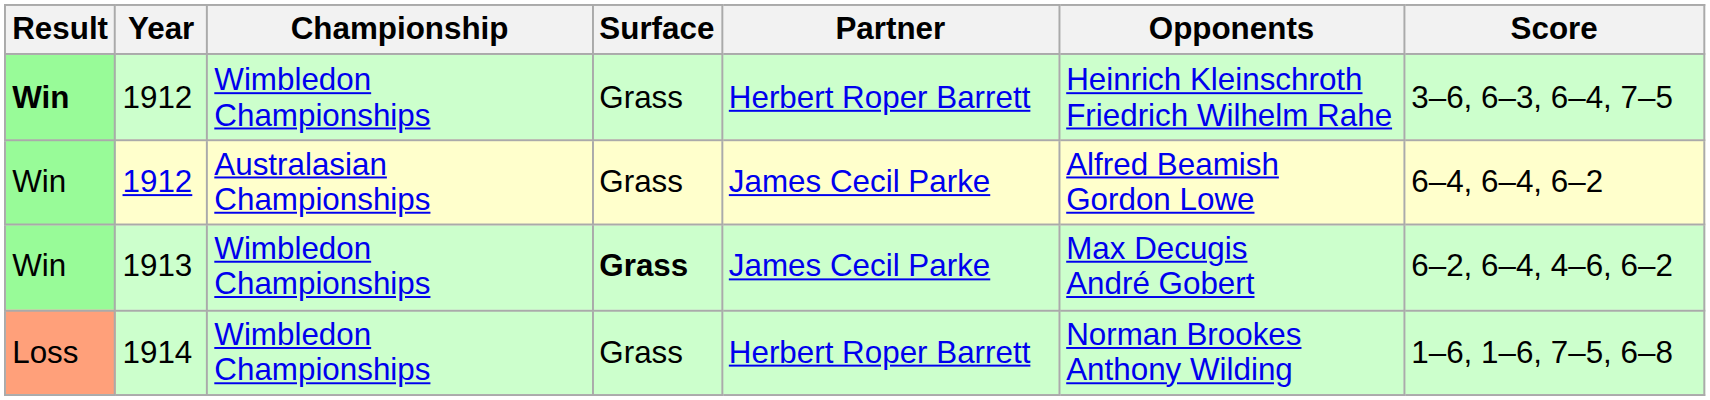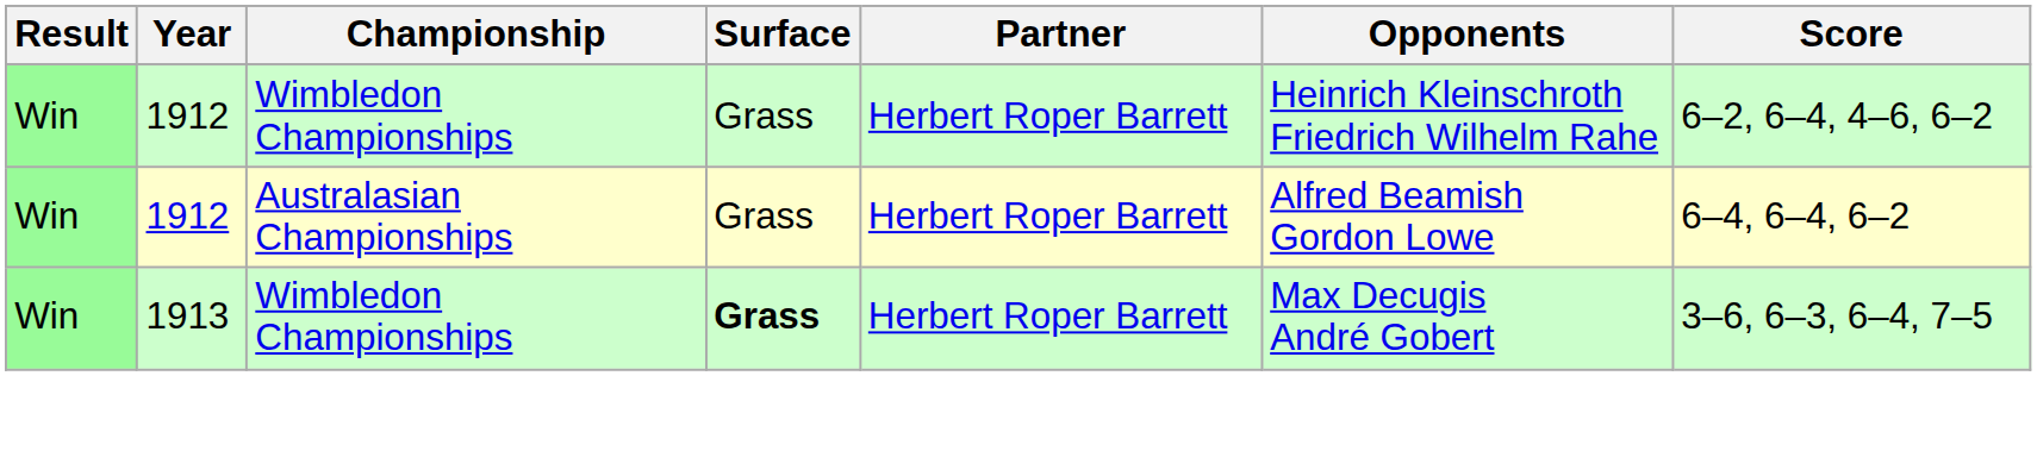 <table class="sortable wikitable">
 <tr>
 <th style="width:40px">Result</th>
 <th style="width:40px">Year</th>
 <th style="width:200px">Championship</th>
 <th style="width:50px">Surface</th>
 <th style="width:180px">Partner</th>
 <th style="width:180px">Opponents</th>
 <th style="width:160px" class="unsortable">Score</th>
 </tr>
 <tr style="background:#cfc;">
-<td style="background:#98fb98;"><strong>Win</strong></td>
+<td style="background:#98fb98;">Win</td>
 <td>1912</td>
 <td><a href='#'>Wimbledon Championships</a></td>
 <td>Grass</td>
 <td> <a href='#'>Herbert Roper Barrett</a></td>
 <td> <a href='#'>Heinrich Kleinschroth</a><br> <a href='#'>Friedrich Wilhelm Rahe</a></td>
-<td>3–6, 6–3, 6–4, 7–5</td>
+<td>6–2, 6–4, 4–6, 6–2</td>
 </tr>
 <tr style="background:#ffc;">
 <td style="background:#98fb98;">Win</td>
 <td><a href='#'>1912</a></td>
 <td><a href='#'>Australasian Championships</a></td>
 <td>Grass</td>
-<td> <a href='#'>James Cecil Parke</a></td>
+<td> <a href='#'>Herbert Roper Barrett</a></td>
 <td> <a href='#'>Alfred Beamish</a><br> <a href='#'>Gordon Lowe</a></td>
 <td>6–4, 6–4, 6–2</td>
 </tr>
 <tr style="background:#cfc;">
 <td style="background:#98fb98;">Win</td>
 <td>1913</td>
 <td><a href='#'>Wimbledon Championships</a></td>
 <td><strong>Grass</strong></td>
-<td> <a href='#'>James Cecil Parke</a></td>
+<td> <a href='#'>Herbert Roper Barrett</a></td>
 <td> <a href='#'>Max Decugis</a><br> <a href='#'>André Gobert</a></td>
-<td>6–2, 6–4, 4–6, 6–2</td>
-</tr>
-<tr style="background:#cfc;">
-<td style="background:#ffa07a;">Loss</td>
-<td>1914</td>
-<td><a href='#'>Wimbledon Championships</a></td>
-<td>Grass</td>
-<td> <a href='#'>Herbert Roper Barrett</a></td>
-<td> <a href='#'>Norman Brookes</a><br> <a href='#'>Anthony Wilding</a></td>
-<td>1–6, 1–6, 7–5, 6–8</td>
+<td>3–6, 6–3, 6–4, 7–5</td>
 </tr>
 </table>
